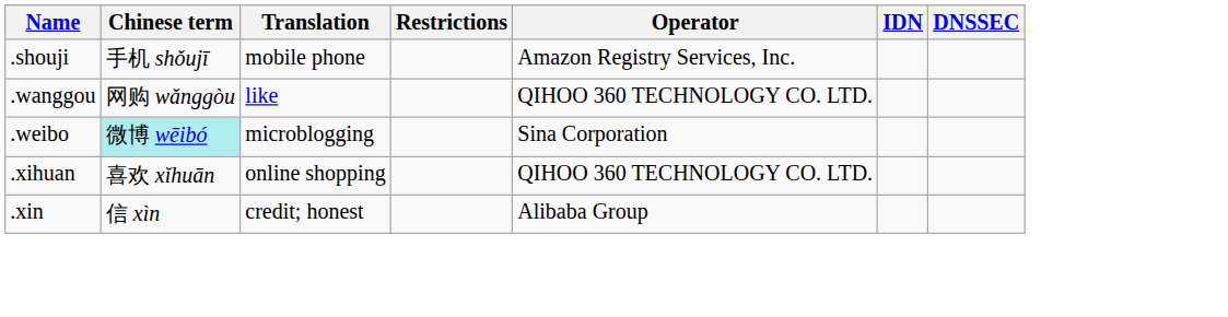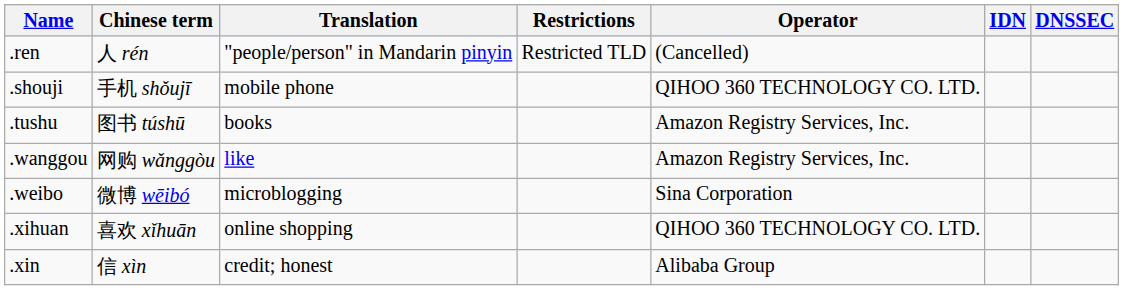 <table class="wikitable sortable">
 <tr style="background:#a0d0ff;">
 <th><a href='#'>Name</a></th>
 <th>Chinese term</th>
 <th>Translation</th>
 <th class="unsortable">Restrictions</th>
 <th>Operator</th>
 <th><a href='#'>IDN</a></th>
 <th><a href='#'>DNSSEC</a></th>
 </tr>
+<tr valign="top">
+<td>.ren</td>
+<td>人 <em>rén</em></td>
+<td>"people/person" in Mandarin <a href='#'>pinyin</a></td>
+<td>Restricted TLD</td>
+<td>(Cancelled)</td>
+<td></td>
+<td></td>
+</tr>
 <tr valign=top>
 <td>.shouji</td>
 <td>手机 <em>shǒujī</em></td>
 <td>mobile phone</td>
+<td></td>
+<td>QIHOO 360 TECHNOLOGY CO. LTD.</td>
+<td></td>
+<td></td>
+</tr>
+<tr valign=top>
+<td>.tushu</td>
+<td>图书 <em>túshū</em></td>
+<td>books</td>
 <td></td>
 <td>Amazon Registry Services, Inc.</td>
 <td></td>
 <td></td>
 </tr>
 <tr valign=top>
 <td>.wanggou</td>
 <td>网购 <em>wǎnggòu</em></td>
 <td><a href='#'>like</a></td>
 <td></td>
-<td>QIHOO 360 TECHNOLOGY CO. LTD.</td>
+<td>Amazon Registry Services, Inc.</td>
 <td></td>
 <td></td>
 </tr>
 <tr valign=top>
 <td>.weibo</td>
-<td style="background: paleturquoise;">微博 <em><a href='#'>wēibó</a></em></td>
+<td>微博 <em><a href='#'>wēibó</a></em></td>
 <td>microblogging</td>
 <td></td>
 <td>Sina Corporation</td>
 <td></td>
 <td></td>
 </tr>
 <tr valign=top>
 <td>.xihuan</td>
 <td>喜欢 <em>xǐhuān</em></td>
 <td>online shopping</td>
 <td></td>
 <td>QIHOO 360 TECHNOLOGY CO. LTD.</td>
 <td></td>
 <td></td>
 </tr>
 <tr valign=top>
 <td>.xin</td>
 <td>信 <em>xìn</em></td>
 <td>credit; honest</td>
 <td></td>
 <td>Alibaba Group</td>
 <td></td>
 <td></td>
 </tr>
 </table>
